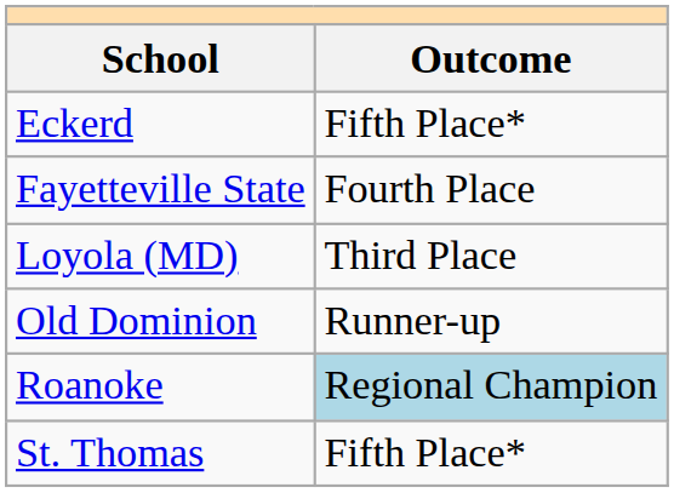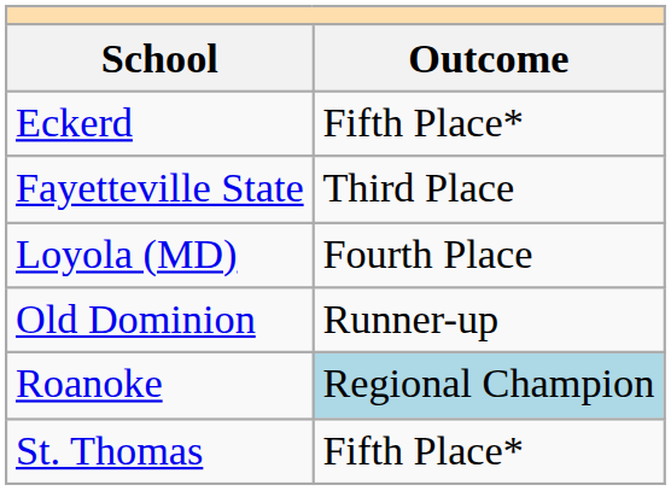 <table class="wikitable">
 <tr>
 <th colspan="3" style="background:#ffdead;"></th>
 </tr>
 <tr>
 <th>School</th>
 <th>Outcome</th>
 </tr>
 <tr>
 <td><a href='#'>Eckerd</a></td>
 <td>Fifth Place*</td>
 </tr>
 <tr>
 <td><a href='#'>Fayetteville State</a></td>
-<td>Fourth Place</td>
+<td>Third Place</td>
 </tr>
 <tr>
 <td><a href='#'>Loyola (MD)</a></td>
-<td>Third Place</td>
+<td>Fourth Place</td>
 </tr>
 <tr>
 <td><a href='#'>Old Dominion</a></td>
 <td>Runner-up</td>
 </tr>
 <tr>
 <td><a href='#'>Roanoke</a></td>
 <td style="background: lightblue;">Regional Champion</td>
 </tr>
 <tr>
 <td><a href='#'>St. Thomas</a></td>
 <td>Fifth Place*</td>
 </tr>
 </table>
